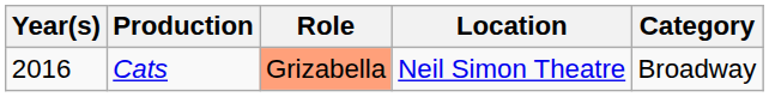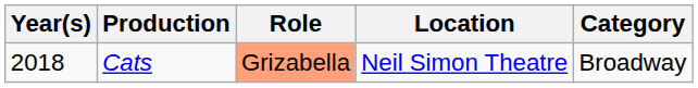 <table class="wikitable">
 <tr>
 <th>Year(s)</th>
 <th>Production</th>
 <th>Role</th>
 <th>Location</th>
 <th>Category</th>
 </tr>
 <tr>
-<td>2016</td>
+<td>2018</td>
 <td><em><a href='#'>Cats</a></em></td>
 <td style="background: lightsalmon;">Grizabella</td>
 <td><a href='#'>Neil Simon Theatre</a></td>
 <td>Broadway</td>
 </tr>
 </table>
